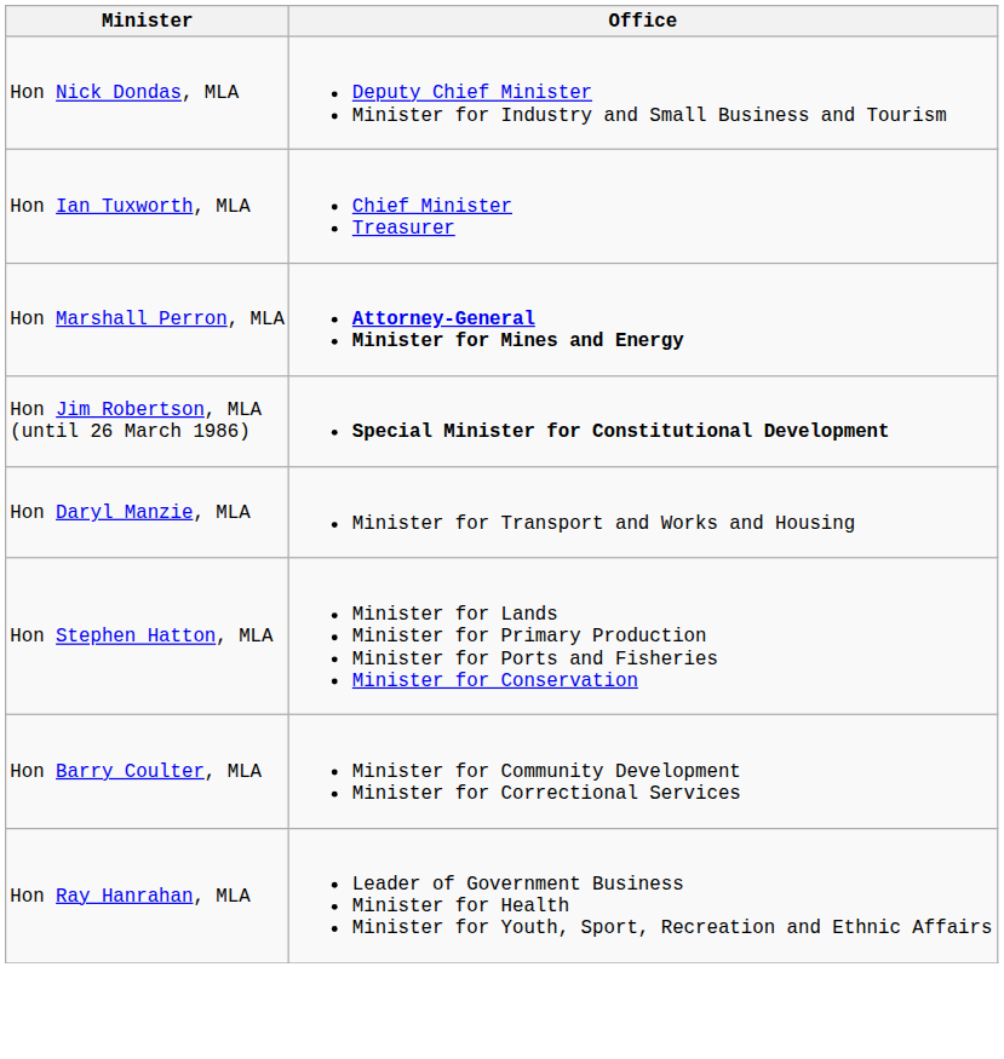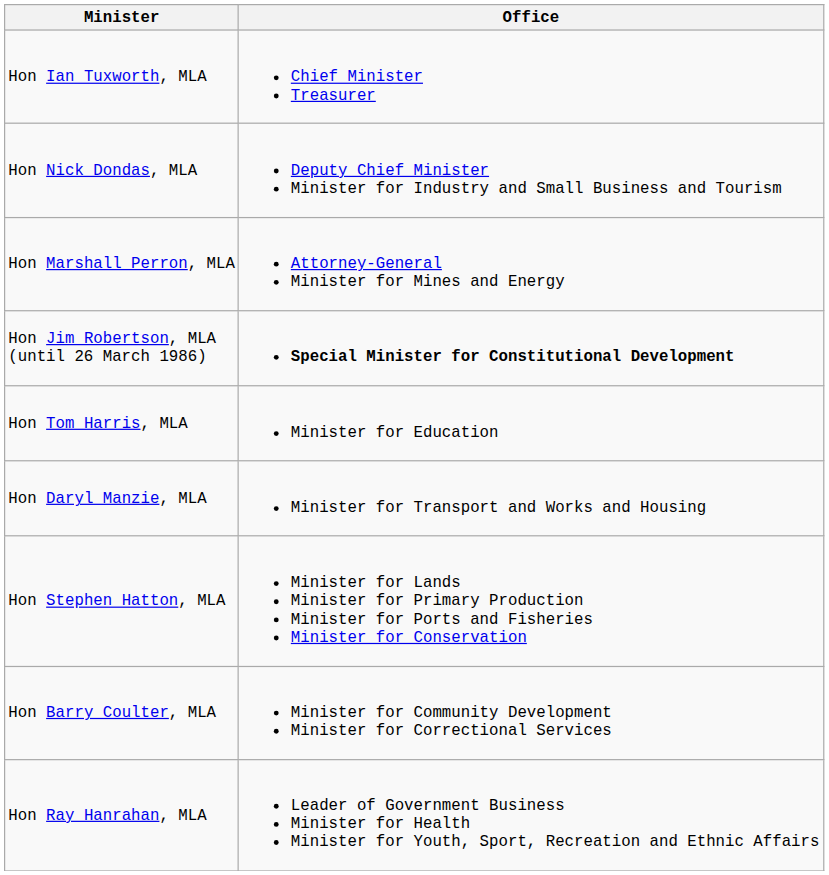 <table class="wikitable">
 <tr>
 <th>Minister</th>
 <th>Office</th>
 </tr>
 <tr>
+<td>Hon <a href='#'>Ian Tuxworth</a>, MLA</td>
+<td><br><ul><li><a href='#'>Chief Minister</a></li><li><a href='#'>Treasurer</a></li></ul></td>
+</tr>
+<tr>
 <td>Hon <a href='#'>Nick Dondas</a>, MLA</td>
 <td><br><ul><li><a href='#'>Deputy Chief Minister</a></li><li>Minister for Industry and Small Business and Tourism</li></ul></td>
 </tr>
 <tr>
-<td>Hon <a href='#'>Ian Tuxworth</a>, MLA</td>
-<td><br><ul><li><a href='#'>Chief Minister</a></li><li><a href='#'>Treasurer</a></li></ul></td>
-</tr>
-<tr>
 <td>Hon <a href='#'>Marshall Perron</a>, MLA</td>
-<td><strong><br><ul><li><a href='#'>Attorney-General</a></li><li>Minister for Mines and Energy</li></ul></strong></td>
+<td><br><ul><li><a href='#'>Attorney-General</a></li><li>Minister for Mines and Energy</li></ul></td>
 </tr>
 <tr>
 <td>Hon <a href='#'>Jim Robertson</a>, MLA<br>(until 26 March 1986)</td>
 <td><strong><br><ul><li>Special Minister for Constitutional Development</li></ul></strong></td>
+</tr>
+<tr>
+<td>Hon <a href='#'>Tom Harris</a>, MLA</td>
+<td><br><ul><li>Minister for Education</li></ul></td>
 </tr>
 <tr>
 <td>Hon <a href='#'>Daryl Manzie</a>, MLA</td>
 <td><br><ul><li>Minister for Transport and Works and Housing</li></ul></td>
 </tr>
 <tr>
 <td>Hon <a href='#'>Stephen Hatton</a>, MLA</td>
 <td><br><ul><li>Minister for Lands</li><li>Minister for Primary Production</li><li>Minister for Ports and Fisheries</li><li><a href='#'>Minister for Conservation</a></li></ul></td>
 </tr>
 <tr>
 <td>Hon <a href='#'>Barry Coulter</a>, MLA</td>
 <td><br><ul><li>Minister for Community Development</li><li>Minister for Correctional Services</li></ul></td>
 </tr>
 <tr>
 <td>Hon <a href='#'>Ray Hanrahan</a>, MLA</td>
 <td><br><ul><li>Leader of Government Business</li><li>Minister for Health</li><li>Minister for Youth, Sport, Recreation and Ethnic Affairs</li></ul></td>
 </tr>
 </table>
